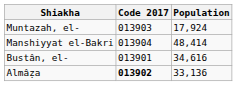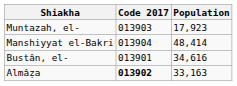 <table class="wikitable">
 <tr>
 <th colspan="1" rowspan="1">Shiakha</th>
 <th colspan="1" rowspan="1">Code 2017</th>
 <th colspan="1" rowspan="1">Population</th>
 </tr>
 <tr>
 <td>Muntazah, el-</td>
 <td>013903</td>
-<td>17,924</td>
+<td>17,923</td>
 </tr>
 <tr>
 <td>Manshiyyat el-Bakri</td>
 <td>013904</td>
 <td>48,414</td>
 </tr>
 <tr>
 <td>Bustân, el-</td>
 <td>013901</td>
 <td>34,616</td>
 </tr>
 <tr>
 <td>Almâẓa</td>
 <td><strong>013902</strong></td>
-<td>33,136</td>
+<td>33,163</td>
 </tr>
 </table>
